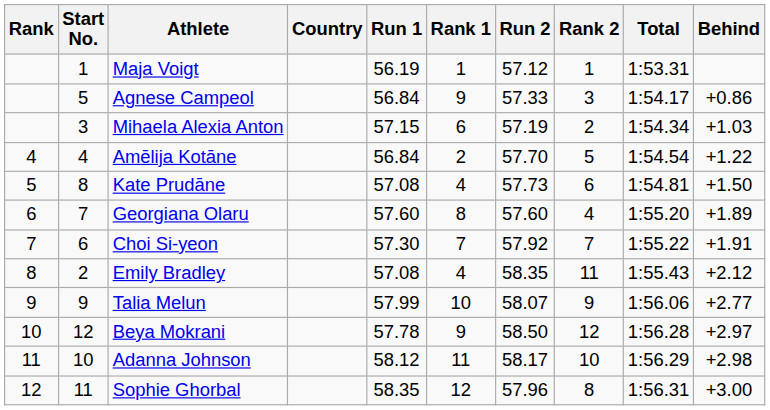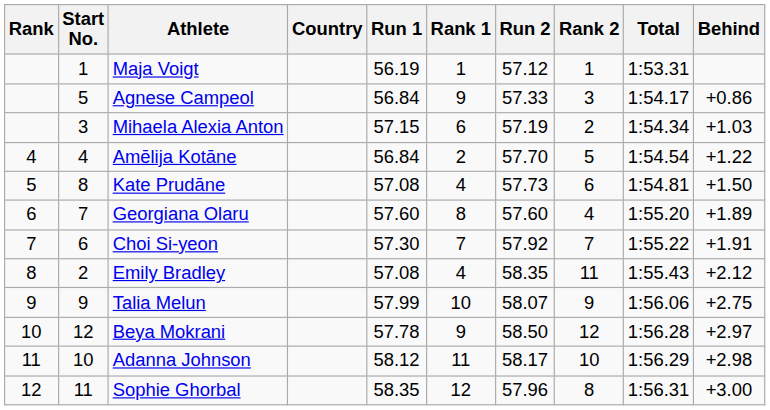 <table class="wikitable sortable" style="text-align:center">
 <tr>
 <th>Rank</th>
 <th>Start<br>No.</th>
 <th>Athlete</th>
 <th>Country</th>
 <th>Run 1</th>
 <th>Rank 1</th>
 <th>Run 2</th>
 <th>Rank 2</th>
 <th>Total</th>
 <th>Behind</th>
 </tr>
 <tr>
 <td></td>
 <td>1</td>
 <td align=left><a href='#'>Maja Voigt</a></td>
 <td align=left></td>
 <td>56.19</td>
 <td>1</td>
 <td>57.12</td>
 <td>1</td>
 <td>1:53.31</td>
 <td></td>
 </tr>
 <tr>
 <td></td>
 <td>5</td>
 <td align=left><a href='#'>Agnese Campeol</a></td>
 <td align=left></td>
 <td>56.84</td>
 <td>9</td>
 <td>57.33</td>
 <td>3</td>
 <td>1:54.17</td>
 <td>+0.86</td>
 </tr>
 <tr>
 <td></td>
 <td>3</td>
 <td align=left><a href='#'>Mihaela Alexia Anton</a></td>
 <td align=left></td>
 <td>57.15</td>
 <td>6</td>
 <td>57.19</td>
 <td>2</td>
 <td>1:54.34</td>
 <td>+1.03</td>
 </tr>
 <tr>
 <td>4</td>
 <td>4</td>
 <td align=left><a href='#'>Amēlija Kotāne</a></td>
 <td align=left></td>
 <td>56.84</td>
 <td>2</td>
 <td>57.70</td>
 <td>5</td>
 <td>1:54.54</td>
 <td>+1.22</td>
 </tr>
 <tr>
 <td>5</td>
 <td>8</td>
 <td align=left><a href='#'>Kate Prudāne</a></td>
 <td align=left></td>
 <td>57.08</td>
 <td>4</td>
 <td>57.73</td>
 <td>6</td>
 <td>1:54.81</td>
 <td>+1.50</td>
 </tr>
 <tr>
 <td>6</td>
 <td>7</td>
 <td align=left><a href='#'>Georgiana Olaru</a></td>
 <td align=left></td>
 <td>57.60</td>
 <td>8</td>
 <td>57.60</td>
 <td>4</td>
 <td>1:55.20</td>
 <td>+1.89</td>
 </tr>
 <tr>
 <td>7</td>
 <td>6</td>
 <td align=left><a href='#'>Choi Si-yeon</a></td>
 <td align=left></td>
 <td>57.30</td>
 <td>7</td>
 <td>57.92</td>
 <td>7</td>
 <td>1:55.22</td>
 <td>+1.91</td>
 </tr>
 <tr>
 <td>8</td>
 <td>2</td>
 <td align=left><a href='#'>Emily Bradley</a></td>
 <td align=left></td>
 <td>57.08</td>
 <td>4</td>
 <td>58.35</td>
 <td>11</td>
 <td>1:55.43</td>
 <td>+2.12</td>
 </tr>
 <tr>
 <td>9</td>
 <td>9</td>
 <td align=left><a href='#'>Talia Melun</a></td>
 <td align=left></td>
 <td>57.99</td>
 <td>10</td>
 <td>58.07</td>
 <td>9</td>
 <td>1:56.06</td>
-<td>+2.77</td>
+<td>+2.75</td>
 </tr>
 <tr>
 <td>10</td>
 <td>12</td>
 <td align=left><a href='#'>Beya Mokrani</a></td>
 <td align=left></td>
 <td>57.78</td>
 <td>9</td>
 <td>58.50</td>
 <td>12</td>
 <td>1:56.28</td>
 <td>+2.97</td>
 </tr>
 <tr>
 <td>11</td>
 <td>10</td>
 <td align=left><a href='#'>Adanna Johnson</a></td>
 <td align=left></td>
 <td>58.12</td>
 <td>11</td>
 <td>58.17</td>
 <td>10</td>
 <td>1:56.29</td>
 <td>+2.98</td>
 </tr>
 <tr>
 <td>12</td>
 <td>11</td>
 <td align=left><a href='#'>Sophie Ghorbal</a></td>
 <td align=left></td>
 <td>58.35</td>
 <td>12</td>
 <td>57.96</td>
 <td>8</td>
 <td>1:56.31</td>
 <td>+3.00</td>
 </tr>
 </table>
